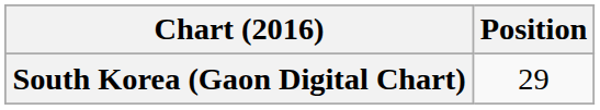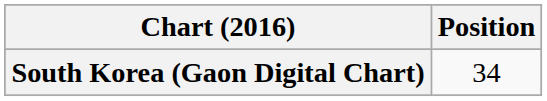 <table class="wikitable plainrowheaders" style="text-align:center;">
 <tr>
 <th>Chart (2016)</th>
 <th>Position</th>
 </tr>
 <tr>
 <th scope="row">South Korea (Gaon Digital Chart)</th>
-<td>29</td>
+<td>34</td>
 </tr>
 </table>
